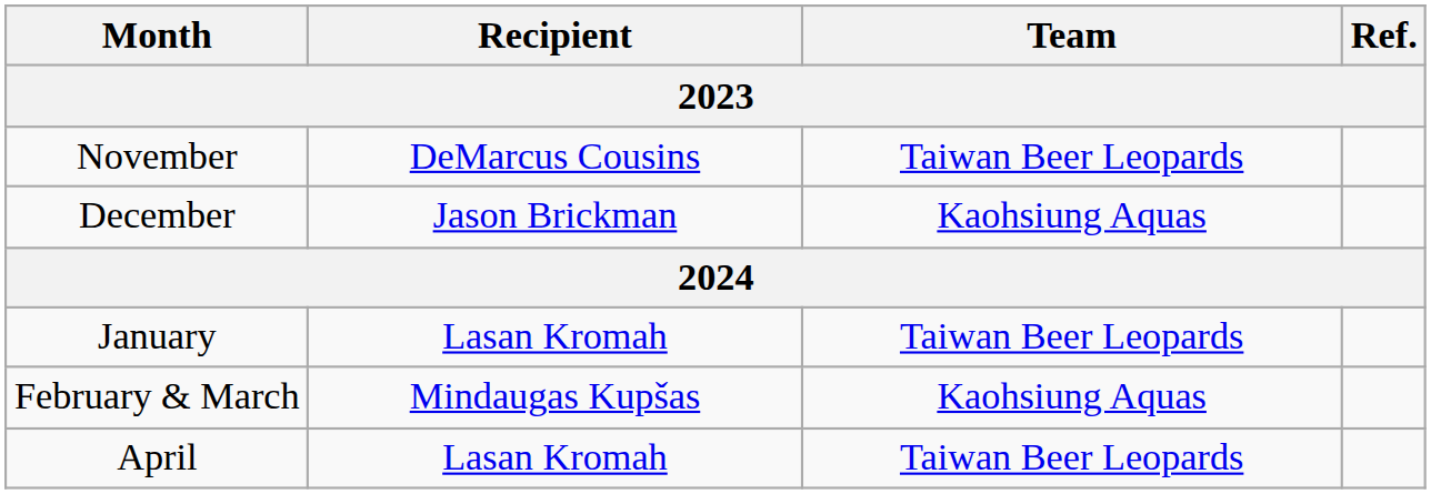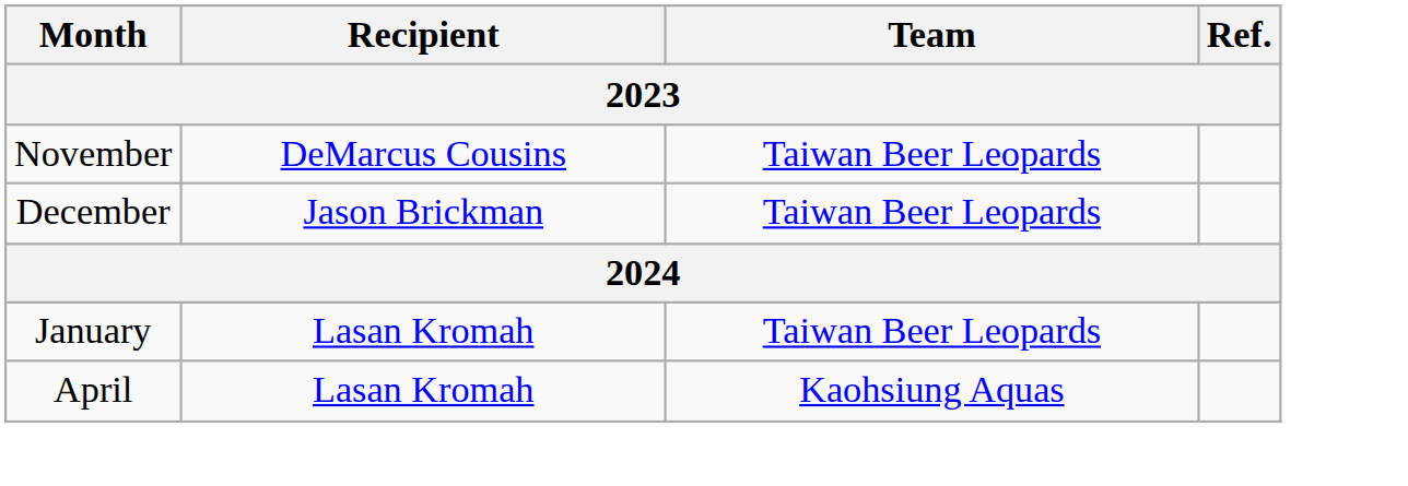 <table class="wikitable" style="text-align: center;">
 <tr>
 <th>Month</th>
 <th style="width:200px;">Recipient</th>
 <th style="width:220px;">Team</th>
 <th style="width:20px;">Ref.</th>
 </tr>
 <tr>
 <th colspan=4>2023</th>
 </tr>
 <tr>
 <td>November</td>
 <td><a href='#'>DeMarcus Cousins</a></td>
 <td><a href='#'>Taiwan Beer Leopards</a></td>
 <td></td>
 </tr>
 <tr>
 <td>December</td>
 <td><a href='#'>Jason Brickman</a></td>
-<td><a href='#'>Kaohsiung Aquas</a></td>
+<td><a href='#'>Taiwan Beer Leopards</a></td>
 <td></td>
 </tr>
 <tr>
 <th colspan=4>2024</th>
 </tr>
 <tr>
 <td>January</td>
 <td><a href='#'>Lasan Kromah</a></td>
 <td><a href='#'>Taiwan Beer Leopards</a></td>
 <td></td>
 </tr>
 <tr>
-<td>February & March</td>
-<td><a href='#'>Mindaugas Kupšas</a></td>
+<td>April</td>
+<td><a href='#'>Lasan Kromah</a></td>
 <td><a href='#'>Kaohsiung Aquas</a></td>
 <td></td>
 </tr>
-<tr>
-<td>April</td>
-<td><a href='#'>Lasan Kromah</a></td>
-<td><a href='#'>Taiwan Beer Leopards</a></td>
-<td></td>
-</tr>
 </table>
